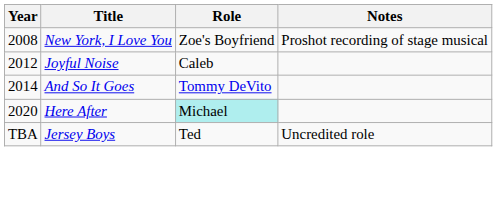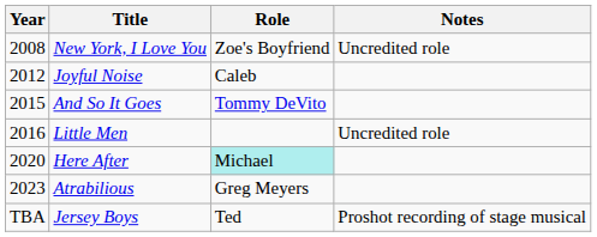 <table class="wikitable sortable">
 <tr>
 <th>Year</th>
 <th>Title</th>
 <th>Role</th>
 <th>Notes</th>
 </tr>
 <tr>
 <td>2008</td>
 <td><em><a href='#'>New York, I Love You</a></em></td>
 <td>Zoe's Boyfriend</td>
-<td>Proshot recording of stage musical</td>
+<td>Uncredited role</td>
 </tr>
 <tr>
 <td>2012</td>
 <td><em><a href='#'>Joyful Noise</a></em></td>
 <td>Caleb</td>
 <td></td>
 </tr>
 <tr>
-<td>2014</td>
+<td>2015</td>
 <td><em><a href='#'>And So It Goes</a></em></td>
 <td><a href='#'>Tommy DeVito</a></td>
 <td></td>
+</tr>
+<tr>
+<td>2016</td>
+<td><em><a href='#'>Little Men</a></em></td>
+<td></td>
+<td>Uncredited role</td>
 </tr>
 <tr>
 <td>2020</td>
 <td><em><a href='#'>Here After</a></em></td>
 <td style="background: paleturquoise;">Michael</td>
 <td></td>
 </tr>
 <tr>
+<td>2023</td>
+<td><em><a href='#'>Atrabilious</a></em></td>
+<td>Greg Meyers</td>
+<td></td>
+</tr>
+<tr>
 <td>TBA</td>
 <td><em><a href='#'>Jersey Boys</a></em></td>
 <td>Ted</td>
-<td>Uncredited role</td>
+<td>Proshot recording of stage musical</td>
 </tr>
 </table>
